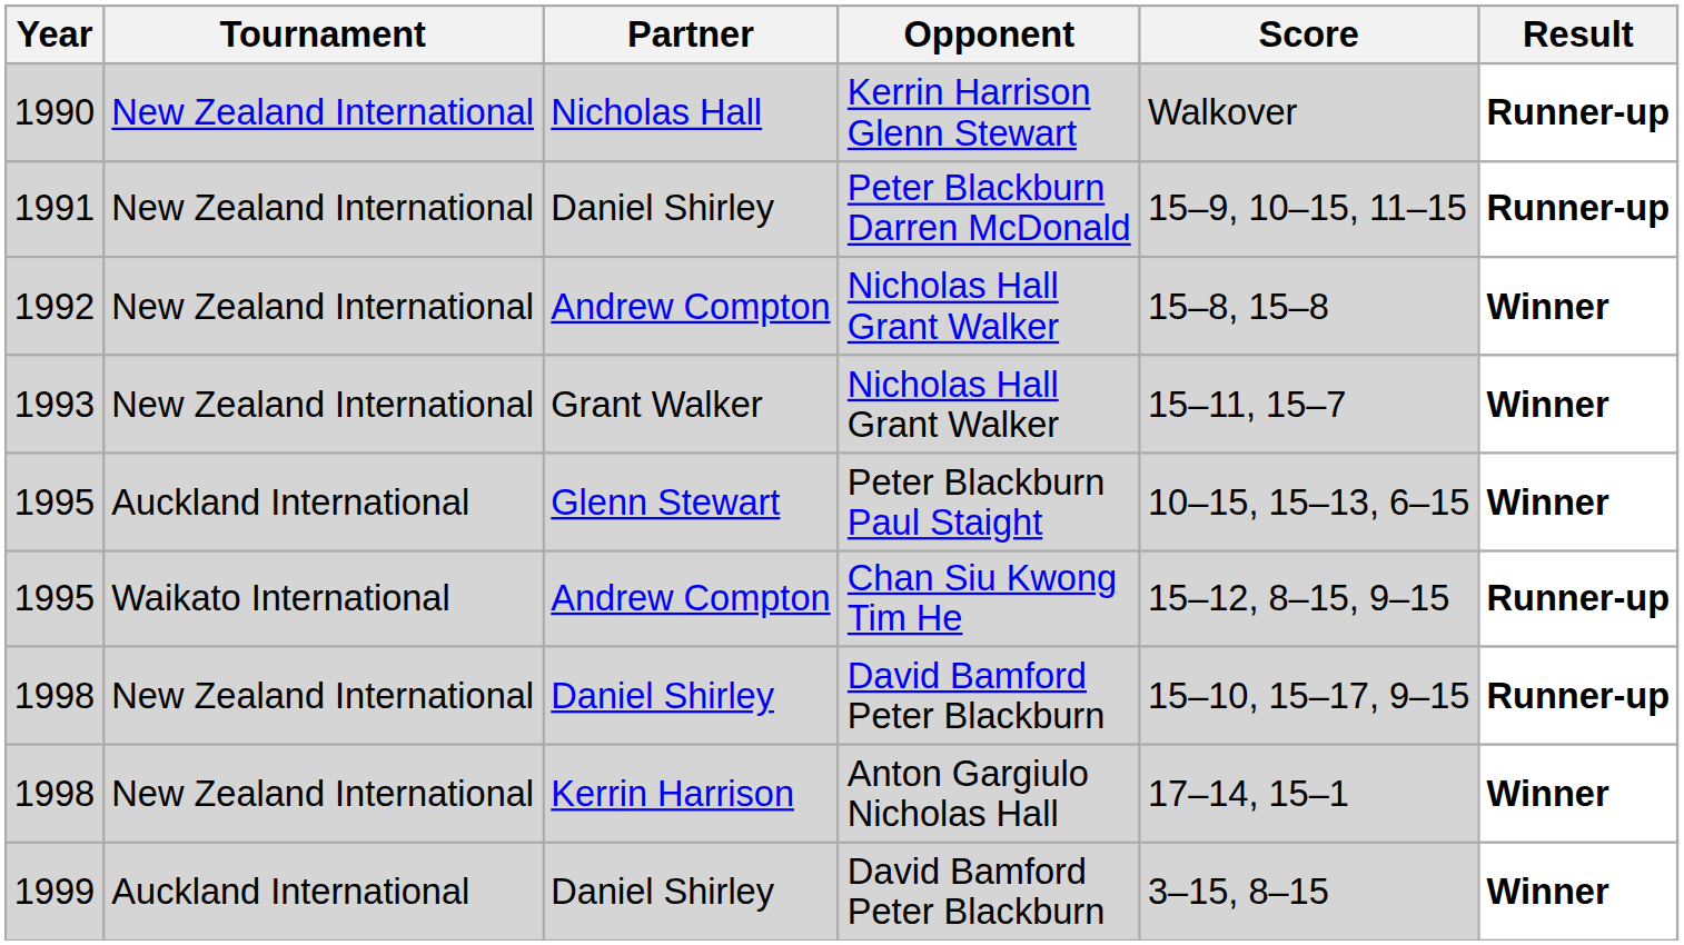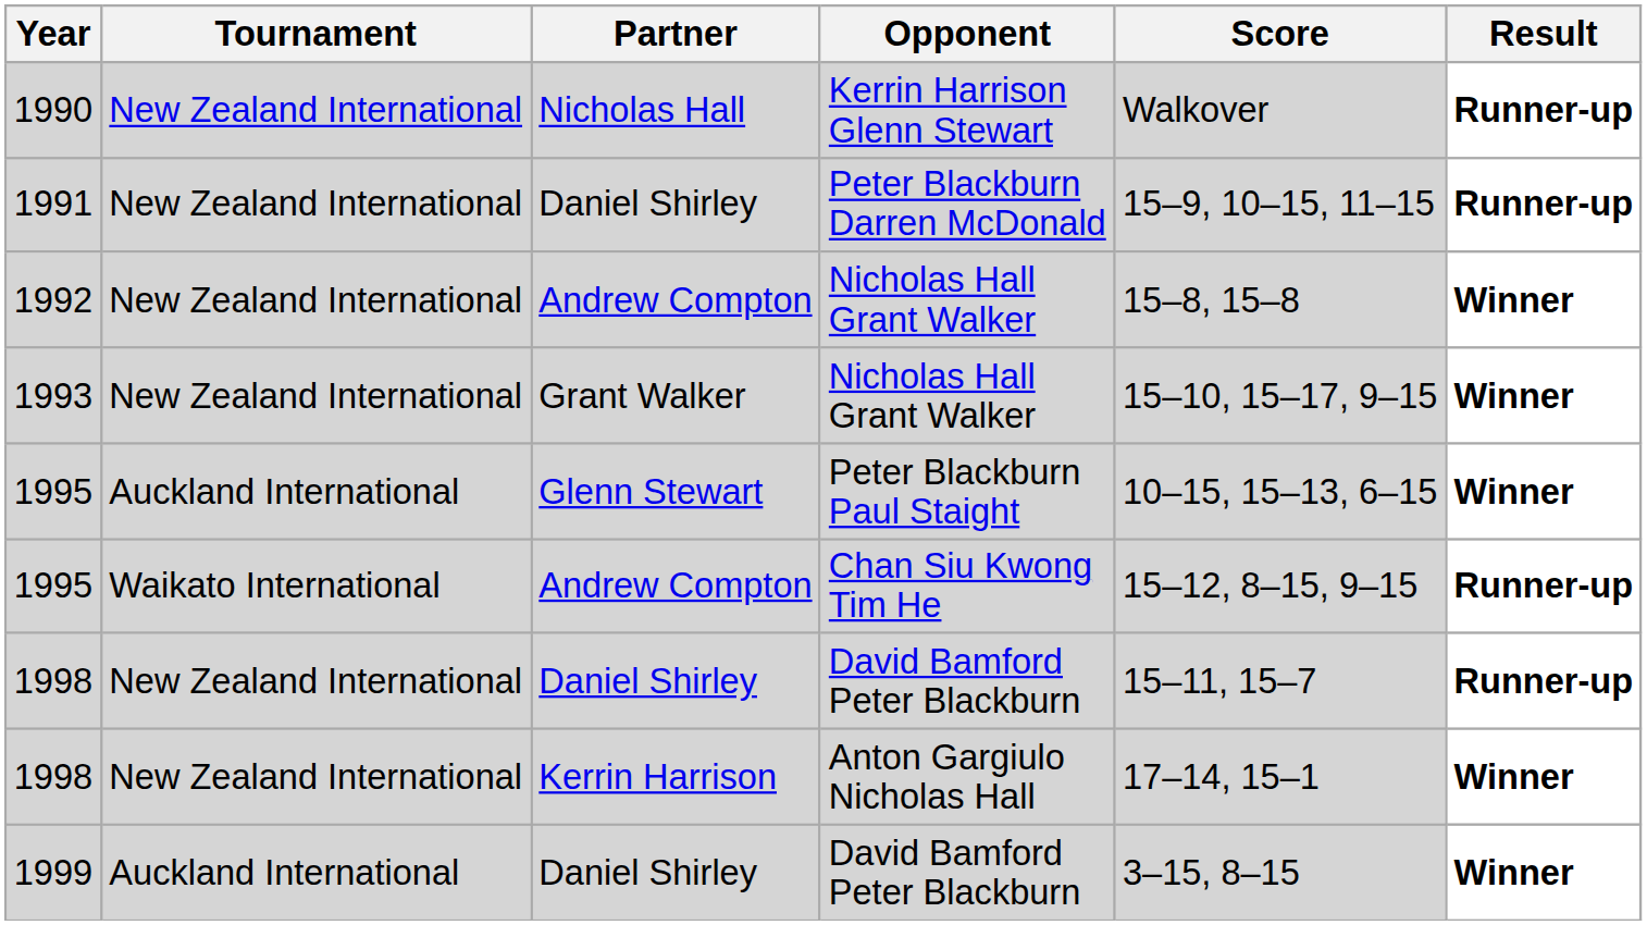 <table class="sortable wikitable" style="font-size: 90%;">
 <tr>
 <th>Year</th>
 <th>Tournament</th>
 <th>Partner</th>
 <th>Opponent</th>
 <th>Score</th>
 <th>Result</th>
 </tr>
 <tr style="background:#D5D5D5">
 <td align="center">1990</td>
 <td align="left"><a href='#'>New Zealand International</a></td>
 <td align="left"> <a href='#'>Nicholas Hall</a></td>
 <td align="left"> <a href='#'>Kerrin Harrison</a><br> <a href='#'>Glenn Stewart</a></td>
 <td align="left">Walkover</td>
 <td style="text-align:left; background:white"><strong> Runner-up</strong></td>
 </tr>
 <tr style="background:#D5D5D5">
 <td align="center">1991</td>
 <td align="left">New Zealand International</td>
 <td align="left"> Daniel Shirley</td>
 <td align="left"> <a href='#'>Peter Blackburn</a><br> <a href='#'>Darren McDonald</a></td>
 <td align="left">15–9, 10–15, 11–15</td>
 <td style="text-align:left; background:white"><strong> Runner-up</strong></td>
 </tr>
 <tr style="background:#D5D5D5">
 <td align="center">1992</td>
 <td align="left">New Zealand International</td>
 <td align="left"> <a href='#'>Andrew Compton</a></td>
 <td align="left"> <a href='#'>Nicholas Hall</a><br> <a href='#'>Grant Walker</a></td>
 <td align="left">15–8, 15–8</td>
 <td style="text-align:left; background:white"> <strong>Winner</strong></td>
 </tr>
 <tr style="background:#D5D5D5">
 <td align="center">1993</td>
 <td align="left">New Zealand International</td>
 <td align="left"> Grant Walker</td>
 <td align="left"> <a href='#'>Nicholas Hall</a><br> Grant Walker</td>
-<td align="left">15–11, 15–7</td>
+<td align="left">15–10, 15–17, 9–15</td>
 <td style="text-align:left; background:white"> <strong>Winner</strong></td>
 </tr>
 <tr style="background:#D5D5D5">
 <td align="center">1995</td>
 <td align="left">Auckland International</td>
 <td align="left"> <a href='#'>Glenn Stewart</a></td>
 <td align="left"> Peter Blackburn<br> <a href='#'>Paul Staight</a></td>
 <td align="left">10–15, 15–13, 6–15</td>
 <td style="text-align:left; background:white"><strong> Winner</strong></td>
 </tr>
 <tr style="background:#D5D5D5">
 <td align="center">1995</td>
 <td align="left">Waikato International</td>
 <td align="left"> <a href='#'>Andrew Compton</a></td>
 <td align="left"> <a href='#'>Chan Siu Kwong</a><br> <a href='#'>Tim He</a></td>
 <td align="left">15–12, 8–15, 9–15</td>
 <td style="text-align:left; background:white"><strong> Runner-up</strong></td>
 </tr>
 <tr style="background:#D5D5D5">
 <td align="center">1998</td>
 <td align="left">New Zealand International</td>
 <td align="left"> <a href='#'>Daniel Shirley</a></td>
 <td align="left"> <a href='#'>David Bamford</a><br> Peter Blackburn</td>
-<td align="left">15–10, 15–17, 9–15</td>
+<td align="left">15–11, 15–7</td>
 <td style="text-align:left; background:white"><strong> Runner-up</strong></td>
 </tr>
 <tr style="background:#D5D5D5">
 <td align="center">1998</td>
 <td align="left">New Zealand International</td>
 <td align="left"> <a href='#'>Kerrin Harrison</a></td>
 <td align="left"> Anton Gargiulo<br> Nicholas Hall</td>
 <td align="left">17–14, 15–1</td>
 <td style="text-align:left; background:white"> <strong>Winner</strong></td>
 </tr>
 <tr style="background:#D5D5D5">
 <td align="center">1999</td>
 <td align="left">Auckland International</td>
 <td align="left"> Daniel Shirley</td>
 <td align="left"> David Bamford<br> Peter Blackburn</td>
 <td align="left">3–15, 8–15</td>
 <td style="text-align:left; background:white"> <strong>Winner</strong></td>
 </tr>
 </table>
